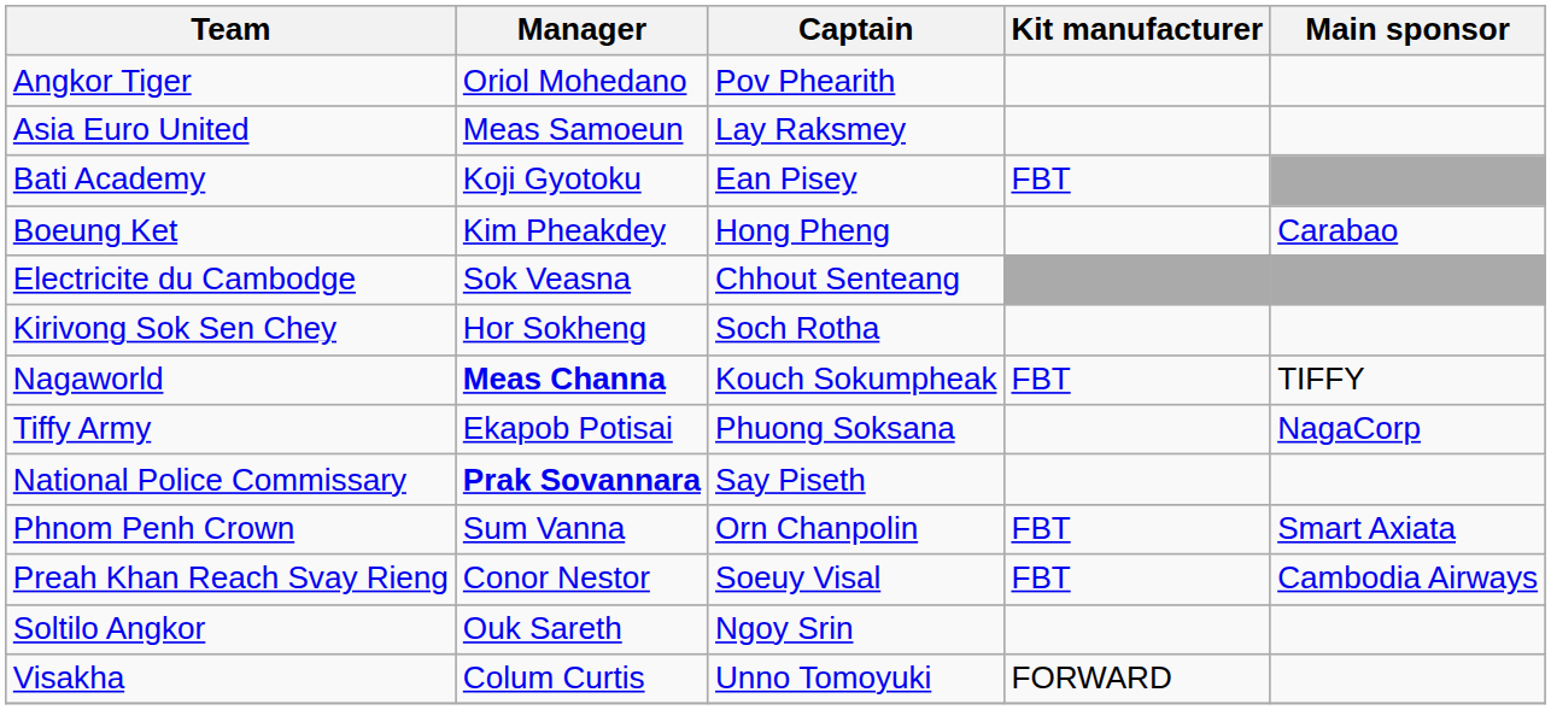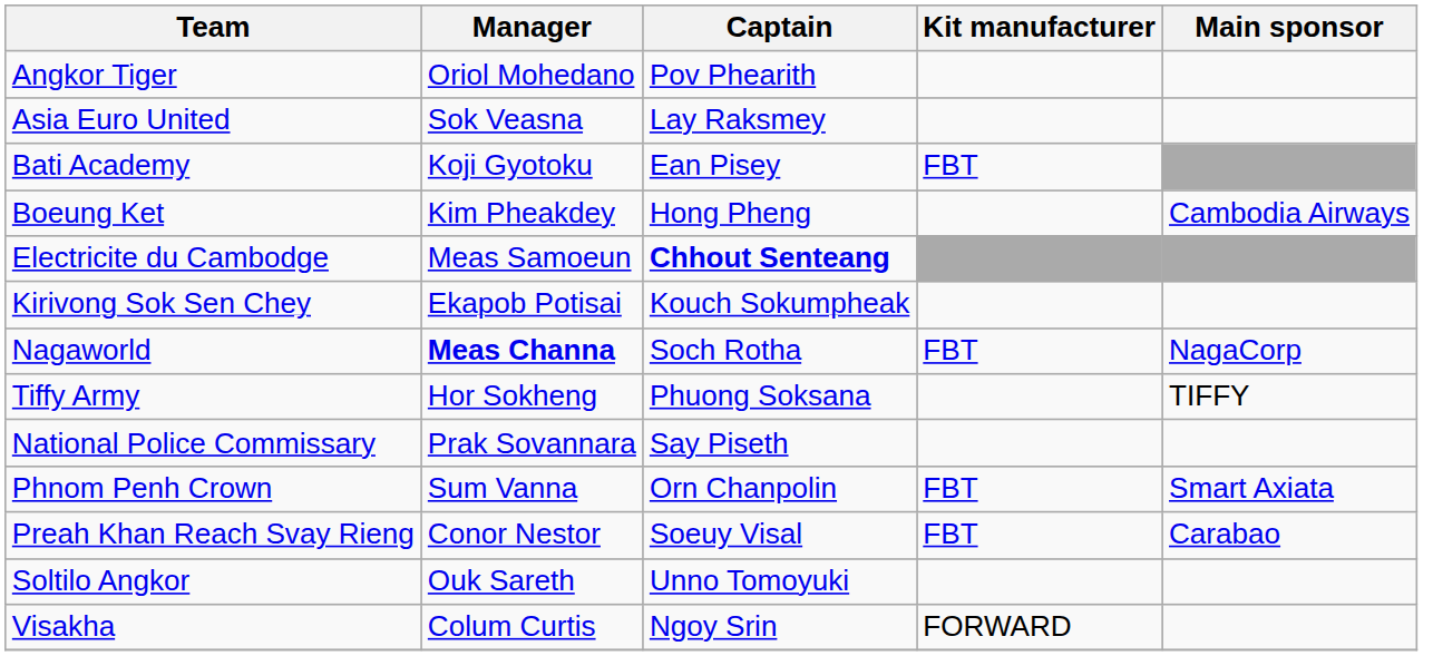 <table class="wikitable sortable" style="text-align: left;">
 <tr>
 <th>Team</th>
 <th>Manager</th>
 <th>Captain</th>
 <th>Kit manufacturer</th>
 <th>Main sponsor</th>
 </tr>
 <tr>
 <td><a href='#'>Angkor Tiger</a></td>
 <td> <a href='#'>Oriol Mohedano</a></td>
 <td> <a href='#'>Pov Phearith</a></td>
 <td></td>
 <td></td>
 </tr>
 <tr>
 <td><a href='#'>Asia Euro United</a></td>
-<td> <a href='#'>Meas Samoeun</a></td>
+<td> <a href='#'>Sok Veasna</a></td>
 <td> <a href='#'>Lay Raksmey</a></td>
 <td></td>
 <td></td>
 </tr>
 <tr>
 <td><a href='#'>Bati Academy</a></td>
 <td> <a href='#'>Koji Gyotoku</a></td>
 <td> <a href='#'>Ean Pisey</a></td>
 <td><a href='#'>FBT</a></td>
 <td bgcolor=#aaa></td>
 </tr>
 <tr>
 <td><a href='#'>Boeung Ket</a></td>
 <td> <a href='#'>Kim Pheakdey</a></td>
 <td> <a href='#'>Hong Pheng</a></td>
 <td></td>
-<td><a href='#'>Carabao</a></td>
+<td><a href='#'>Cambodia Airways</a></td>
 </tr>
 <tr>
 <td><a href='#'>Electricite du Cambodge</a></td>
-<td> <a href='#'>Sok Veasna</a></td>
-<td> <a href='#'>Chhout Senteang</a></td>
+<td> <a href='#'>Meas Samoeun</a></td>
+<td><strong> <a href='#'>Chhout Senteang</a></strong></td>
 <td bgcolor=#aaa></td>
 <td bgcolor=#aaa></td>
 </tr>
 <tr>
 <td><a href='#'>Kirivong Sok Sen Chey</a></td>
-<td> <a href='#'>Hor Sokheng</a></td>
-<td> <a href='#'>Soch Rotha</a></td>
+<td> <a href='#'>Ekapob Potisai</a></td>
+<td> <a href='#'>Kouch Sokumpheak</a></td>
 <td></td>
 <td></td>
 </tr>
 <tr>
 <td><a href='#'>Nagaworld</a></td>
 <td><strong> <a href='#'>Meas Channa</a></strong></td>
-<td> <a href='#'>Kouch Sokumpheak</a></td>
+<td> <a href='#'>Soch Rotha</a></td>
 <td><a href='#'>FBT</a></td>
+<td><a href='#'>NagaCorp</a></td>
+</tr>
+<tr>
+<td><a href='#'>Tiffy Army</a></td>
+<td> <a href='#'>Hor Sokheng</a></td>
+<td> <a href='#'>Phuong Soksana</a></td>
+<td></td>
 <td>TIFFY</td>
 </tr>
 <tr>
-<td><a href='#'>Tiffy Army</a></td>
-<td> <a href='#'>Ekapob Potisai</a></td>
-<td> <a href='#'>Phuong Soksana</a></td>
-<td></td>
-<td><a href='#'>NagaCorp</a></td>
-</tr>
-<tr>
 <td><a href='#'>National Police Commissary</a></td>
-<td><strong> <a href='#'>Prak Sovannara</a></strong></td>
+<td> <a href='#'>Prak Sovannara</a></td>
 <td> <a href='#'>Say Piseth</a></td>
 <td></td>
 <td></td>
 </tr>
 <tr>
 <td><a href='#'>Phnom Penh Crown</a></td>
 <td> <a href='#'>Sum Vanna</a></td>
 <td> <a href='#'>Orn Chanpolin</a></td>
 <td><a href='#'>FBT</a></td>
 <td><a href='#'>Smart Axiata</a></td>
 </tr>
 <tr>
 <td><a href='#'>Preah Khan Reach Svay Rieng</a></td>
 <td> <a href='#'>Conor Nestor</a></td>
 <td> <a href='#'>Soeuy Visal</a></td>
 <td><a href='#'>FBT</a></td>
-<td><a href='#'>Cambodia Airways</a></td>
+<td><a href='#'>Carabao</a></td>
 </tr>
 <tr>
 <td><a href='#'>Soltilo Angkor</a></td>
 <td> <a href='#'>Ouk Sareth</a></td>
-<td> <a href='#'>Ngoy Srin</a></td>
+<td> <a href='#'>Unno Tomoyuki</a></td>
 <td></td>
 <td></td>
 </tr>
 <tr>
 <td><a href='#'>Visakha</a></td>
 <td> <a href='#'>Colum Curtis</a></td>
-<td> <a href='#'>Unno Tomoyuki</a></td>
+<td> <a href='#'>Ngoy Srin</a></td>
 <td>FORWARD</td>
 <td></td>
 </tr>
 <tr>
 </tr>
 </table>
